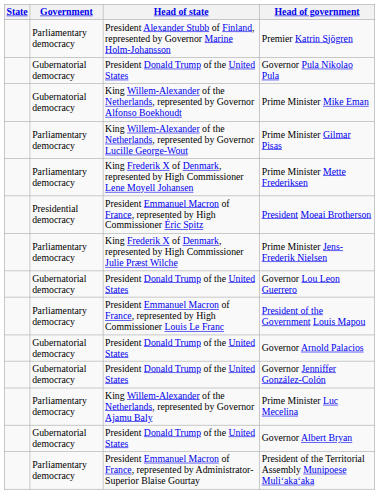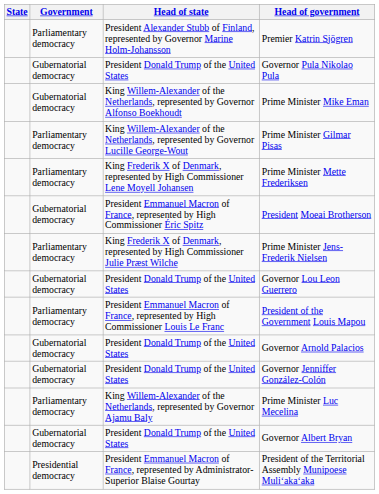 <table class="wikitable">
 <tr>
 <th><a href='#'>State</a></th>
 <th><a href='#'>Government</a></th>
 <th><a href='#'>Head of state</a></th>
 <th><a href='#'>Head of government</a></th>
 </tr>
 <tr>
 <td></td>
 <td>Parliamentary democracy</td>
 <td>President <a href='#'>Alexander Stubb</a> of <a href='#'>Finland</a>, represented by Governor <a href='#'>Marine Holm-Johansson</a></td>
 <td>Premier <a href='#'>Katrin Sjögren</a></td>
 </tr>
 <tr>
 <td></td>
 <td>Gubernatorial democracy</td>
 <td>President <a href='#'>Donald Trump</a> of the <a href='#'>United States</a></td>
 <td>Governor <a href='#'>Pula Nikolao Pula</a></td>
 </tr>
 <tr>
 <td></td>
 <td>Gubernatorial democracy</td>
 <td>King <a href='#'>Willem-Alexander</a> of the <a href='#'>Netherlands</a>, represented by Governor <a href='#'>Alfonso Boekhoudt</a></td>
 <td>Prime Minister <a href='#'>Mike Eman</a></td>
 </tr>
 <tr>
 <td></td>
 <td>Parliamentary democracy</td>
 <td>King <a href='#'>Willem-Alexander</a> of the <a href='#'>Netherlands</a>, represented by Governor <a href='#'>Lucille George-Wout</a></td>
 <td>Prime Minister <a href='#'>Gilmar Pisas</a></td>
 </tr>
 <tr>
 <td></td>
 <td>Parliamentary democracy</td>
 <td>King <a href='#'>Frederik X</a> of <a href='#'>Denmark</a>, represented by High Commissioner <a href='#'>Lene Moyell Johansen</a></td>
 <td>Prime Minister <a href='#'>Mette Frederiksen</a></td>
 </tr>
 <tr>
 <td></td>
-<td>Presidential democracy</td>
+<td>Gubernatorial democracy</td>
 <td>President <a href='#'>Emmanuel Macron</a> of <a href='#'>France</a>, represented by High Commissioner <a href='#'>Éric Spitz</a></td>
 <td><a href='#'>President</a> <a href='#'>Moeai Brotherson</a></td>
 </tr>
 <tr>
 <td></td>
 <td>Parliamentary democracy</td>
 <td>King <a href='#'>Frederik X</a> of <a href='#'>Denmark</a>, represented by High Commissioner <a href='#'>Julie Præst Wilche</a></td>
 <td>Prime Minister <a href='#'>Jens-Frederik Nielsen</a></td>
 </tr>
 <tr>
 <td></td>
 <td>Gubernatorial democracy</td>
 <td>President <a href='#'>Donald Trump</a> of the <a href='#'>United States</a></td>
 <td>Governor <a href='#'>Lou Leon Guerrero</a></td>
 </tr>
 <tr>
 <td></td>
 <td>Parliamentary democracy</td>
 <td>President <a href='#'>Emmanuel Macron</a> of <a href='#'>France</a>, represented by High Commissioner <a href='#'>Louis Le Franc</a></td>
 <td><a href='#'>President of the Government</a> <a href='#'>Louis Mapou</a></td>
 </tr>
 <tr>
 <td></td>
 <td>Gubernatorial democracy</td>
 <td>President <a href='#'>Donald Trump</a> of the <a href='#'>United States</a></td>
 <td>Governor <a href='#'>Arnold Palacios</a></td>
 </tr>
 <tr>
 <td></td>
 <td>Gubernatorial democracy</td>
 <td>President <a href='#'>Donald Trump</a> of the <a href='#'>United States</a></td>
 <td>Governor <a href='#'>Jenniffer González-Colón</a></td>
 </tr>
 <tr>
 <td></td>
 <td>Parliamentary democracy</td>
 <td>King <a href='#'>Willem-Alexander</a> of the <a href='#'>Netherlands</a>, represented by Governor <a href='#'>Ajamu Baly</a></td>
 <td>Prime Minister <a href='#'>Luc Mecelina</a></td>
 </tr>
 <tr>
 <td></td>
 <td>Gubernatorial democracy</td>
 <td>President <a href='#'>Donald Trump</a> of the <a href='#'>United States</a></td>
 <td>Governor <a href='#'>Albert Bryan</a></td>
 </tr>
 <tr>
 <td></td>
-<td>Parliamentary democracy</td>
+<td>Presidential democracy</td>
 <td>President <a href='#'>Emmanuel Macron</a> of <a href='#'>France</a>, represented by Administrator-Superior Blaise Gourtay</td>
 <td>President of the Territorial Assembly <a href='#'>Munipoese Muliʻakaʻaka</a></td>
 </tr>
 </table>
